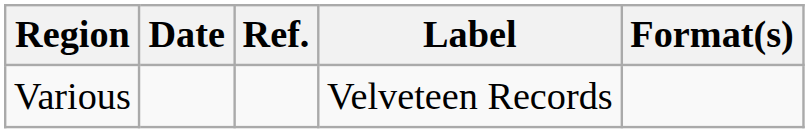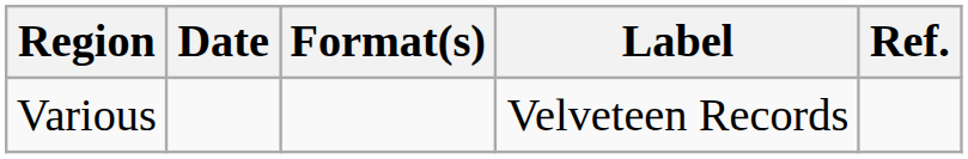 <table class="wikitable" style="text-align:center;">
 <tr>
 <th>Region</th>
 <th>Date</th>
+<th>Format(s)</th>
+<th>Label</th>
 <th>Ref.</th>
-<th>Label</th>
-<th>Format(s)</th>
 </tr>
 <tr>
 <td>Various</td>
 <td></td>
 <td></td>
 <td>Velveteen Records</td>
 <td></td>
 </tr>
 </table>
